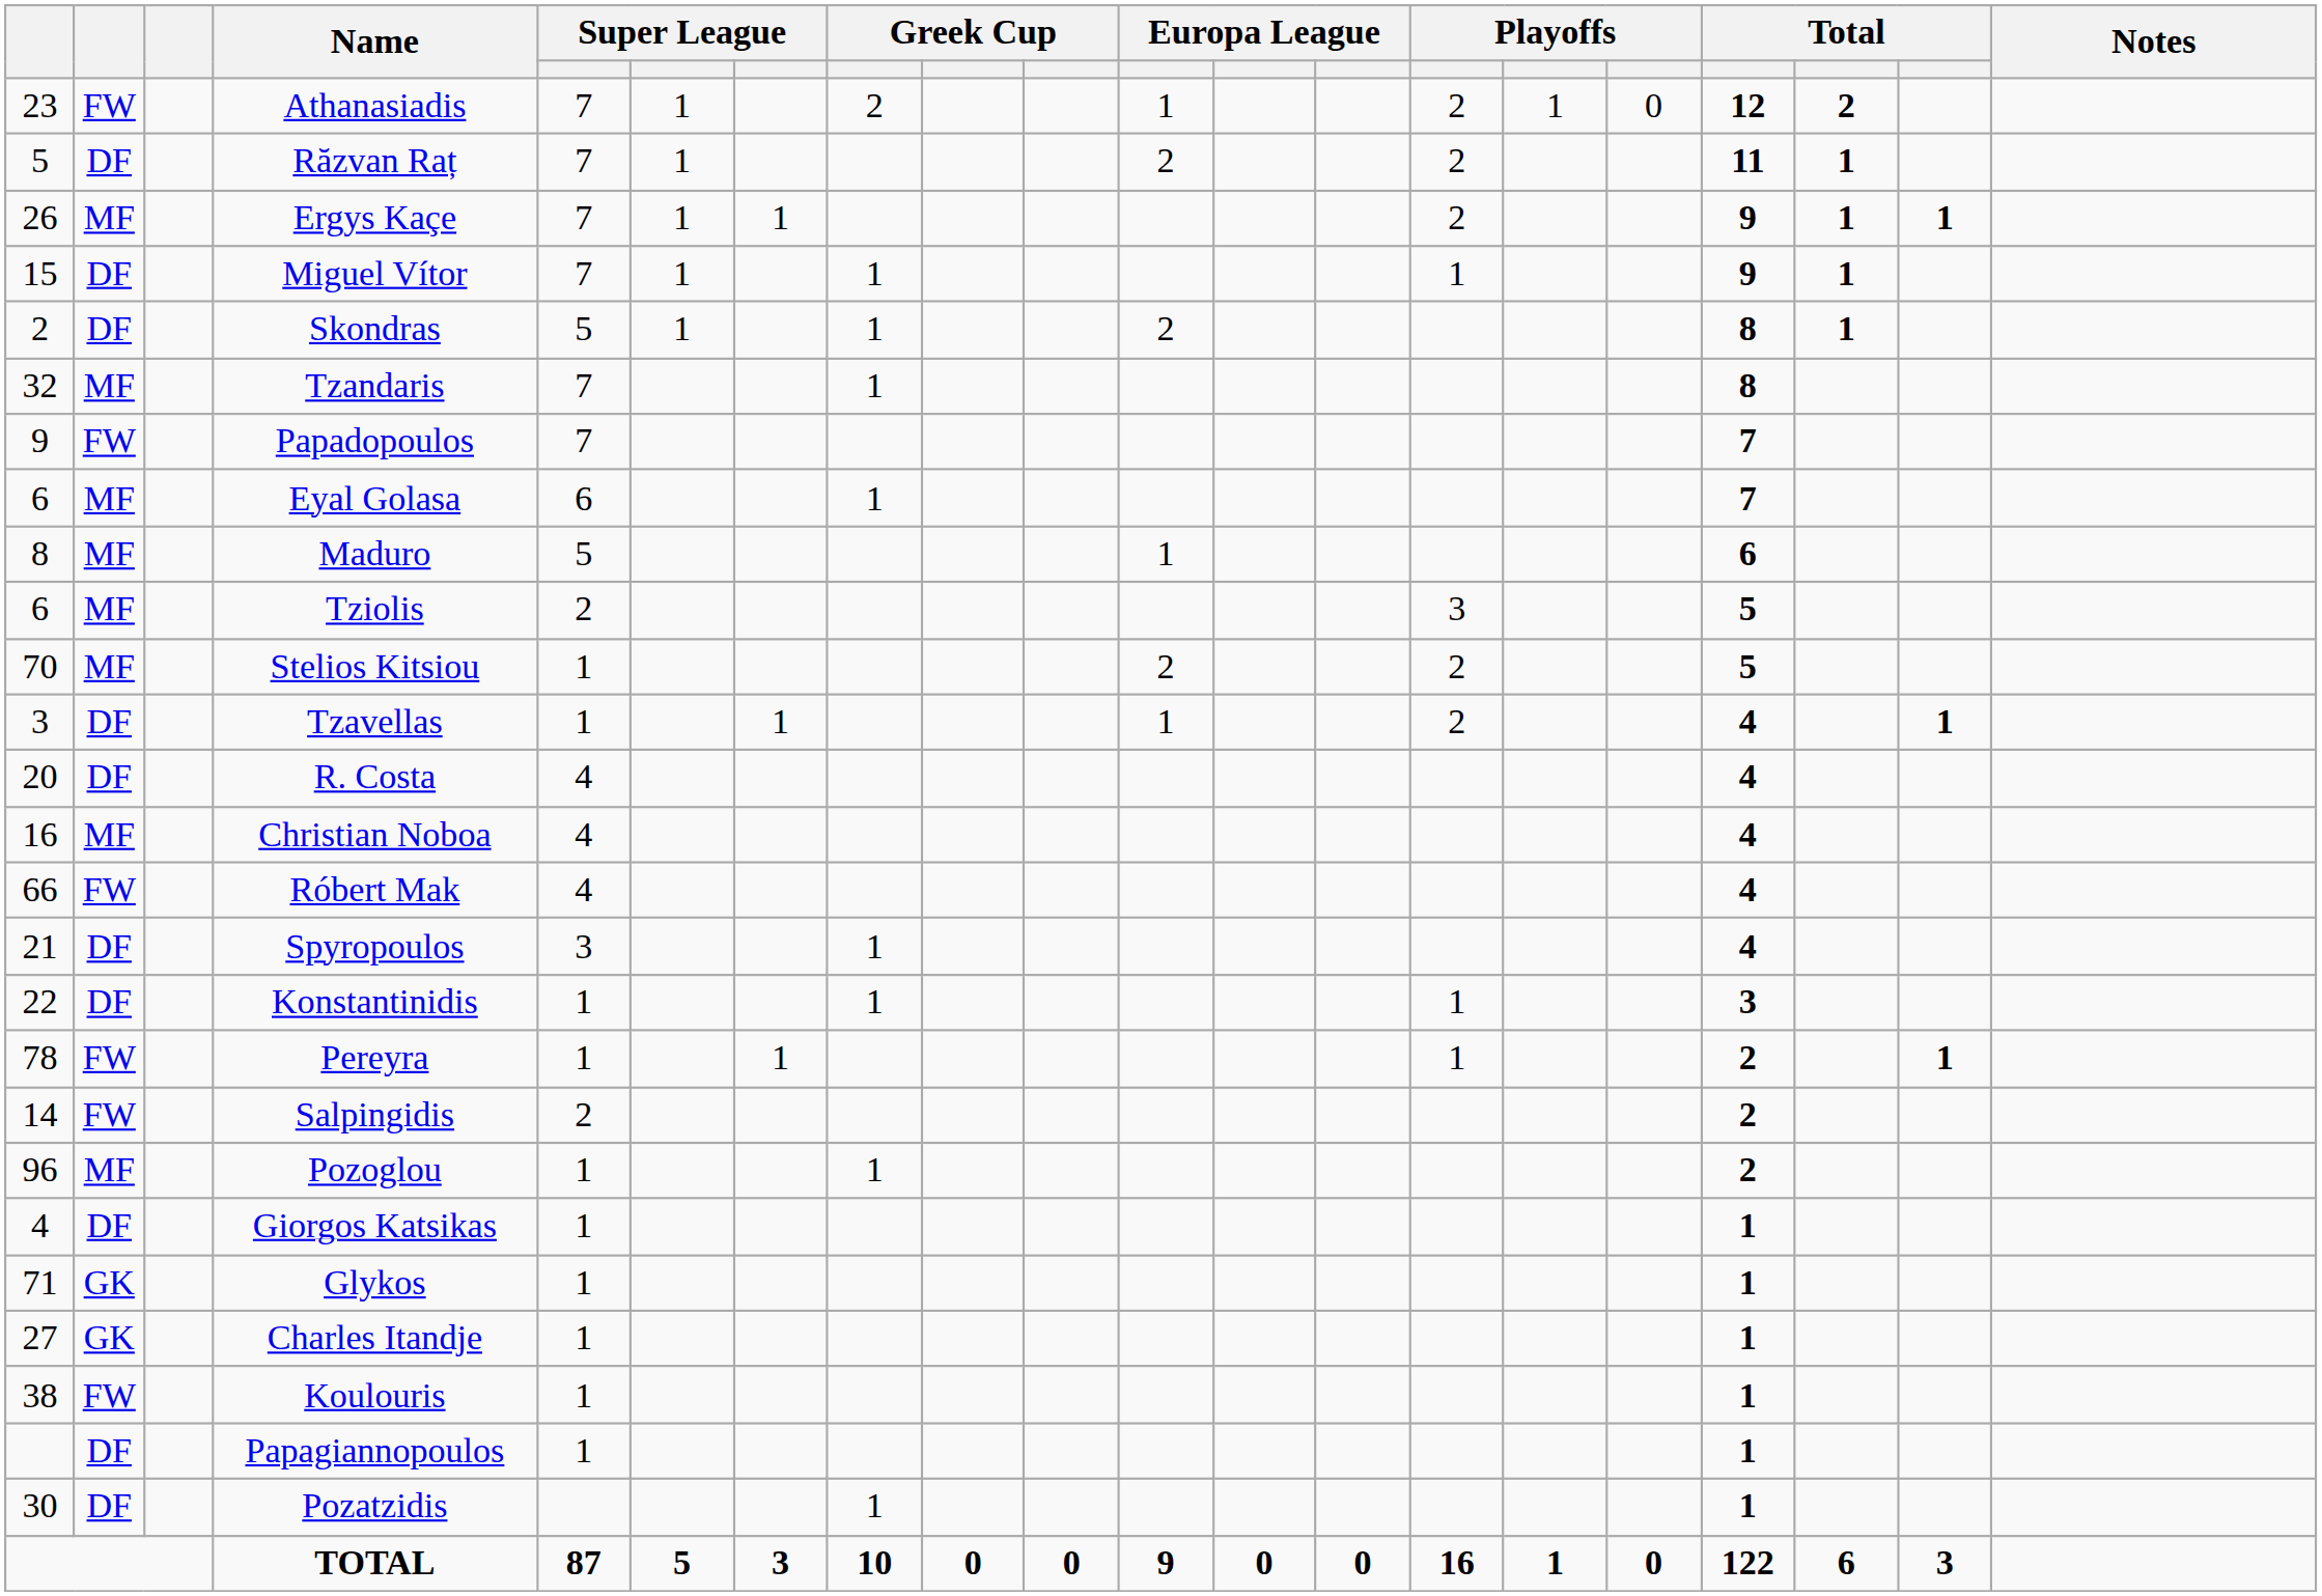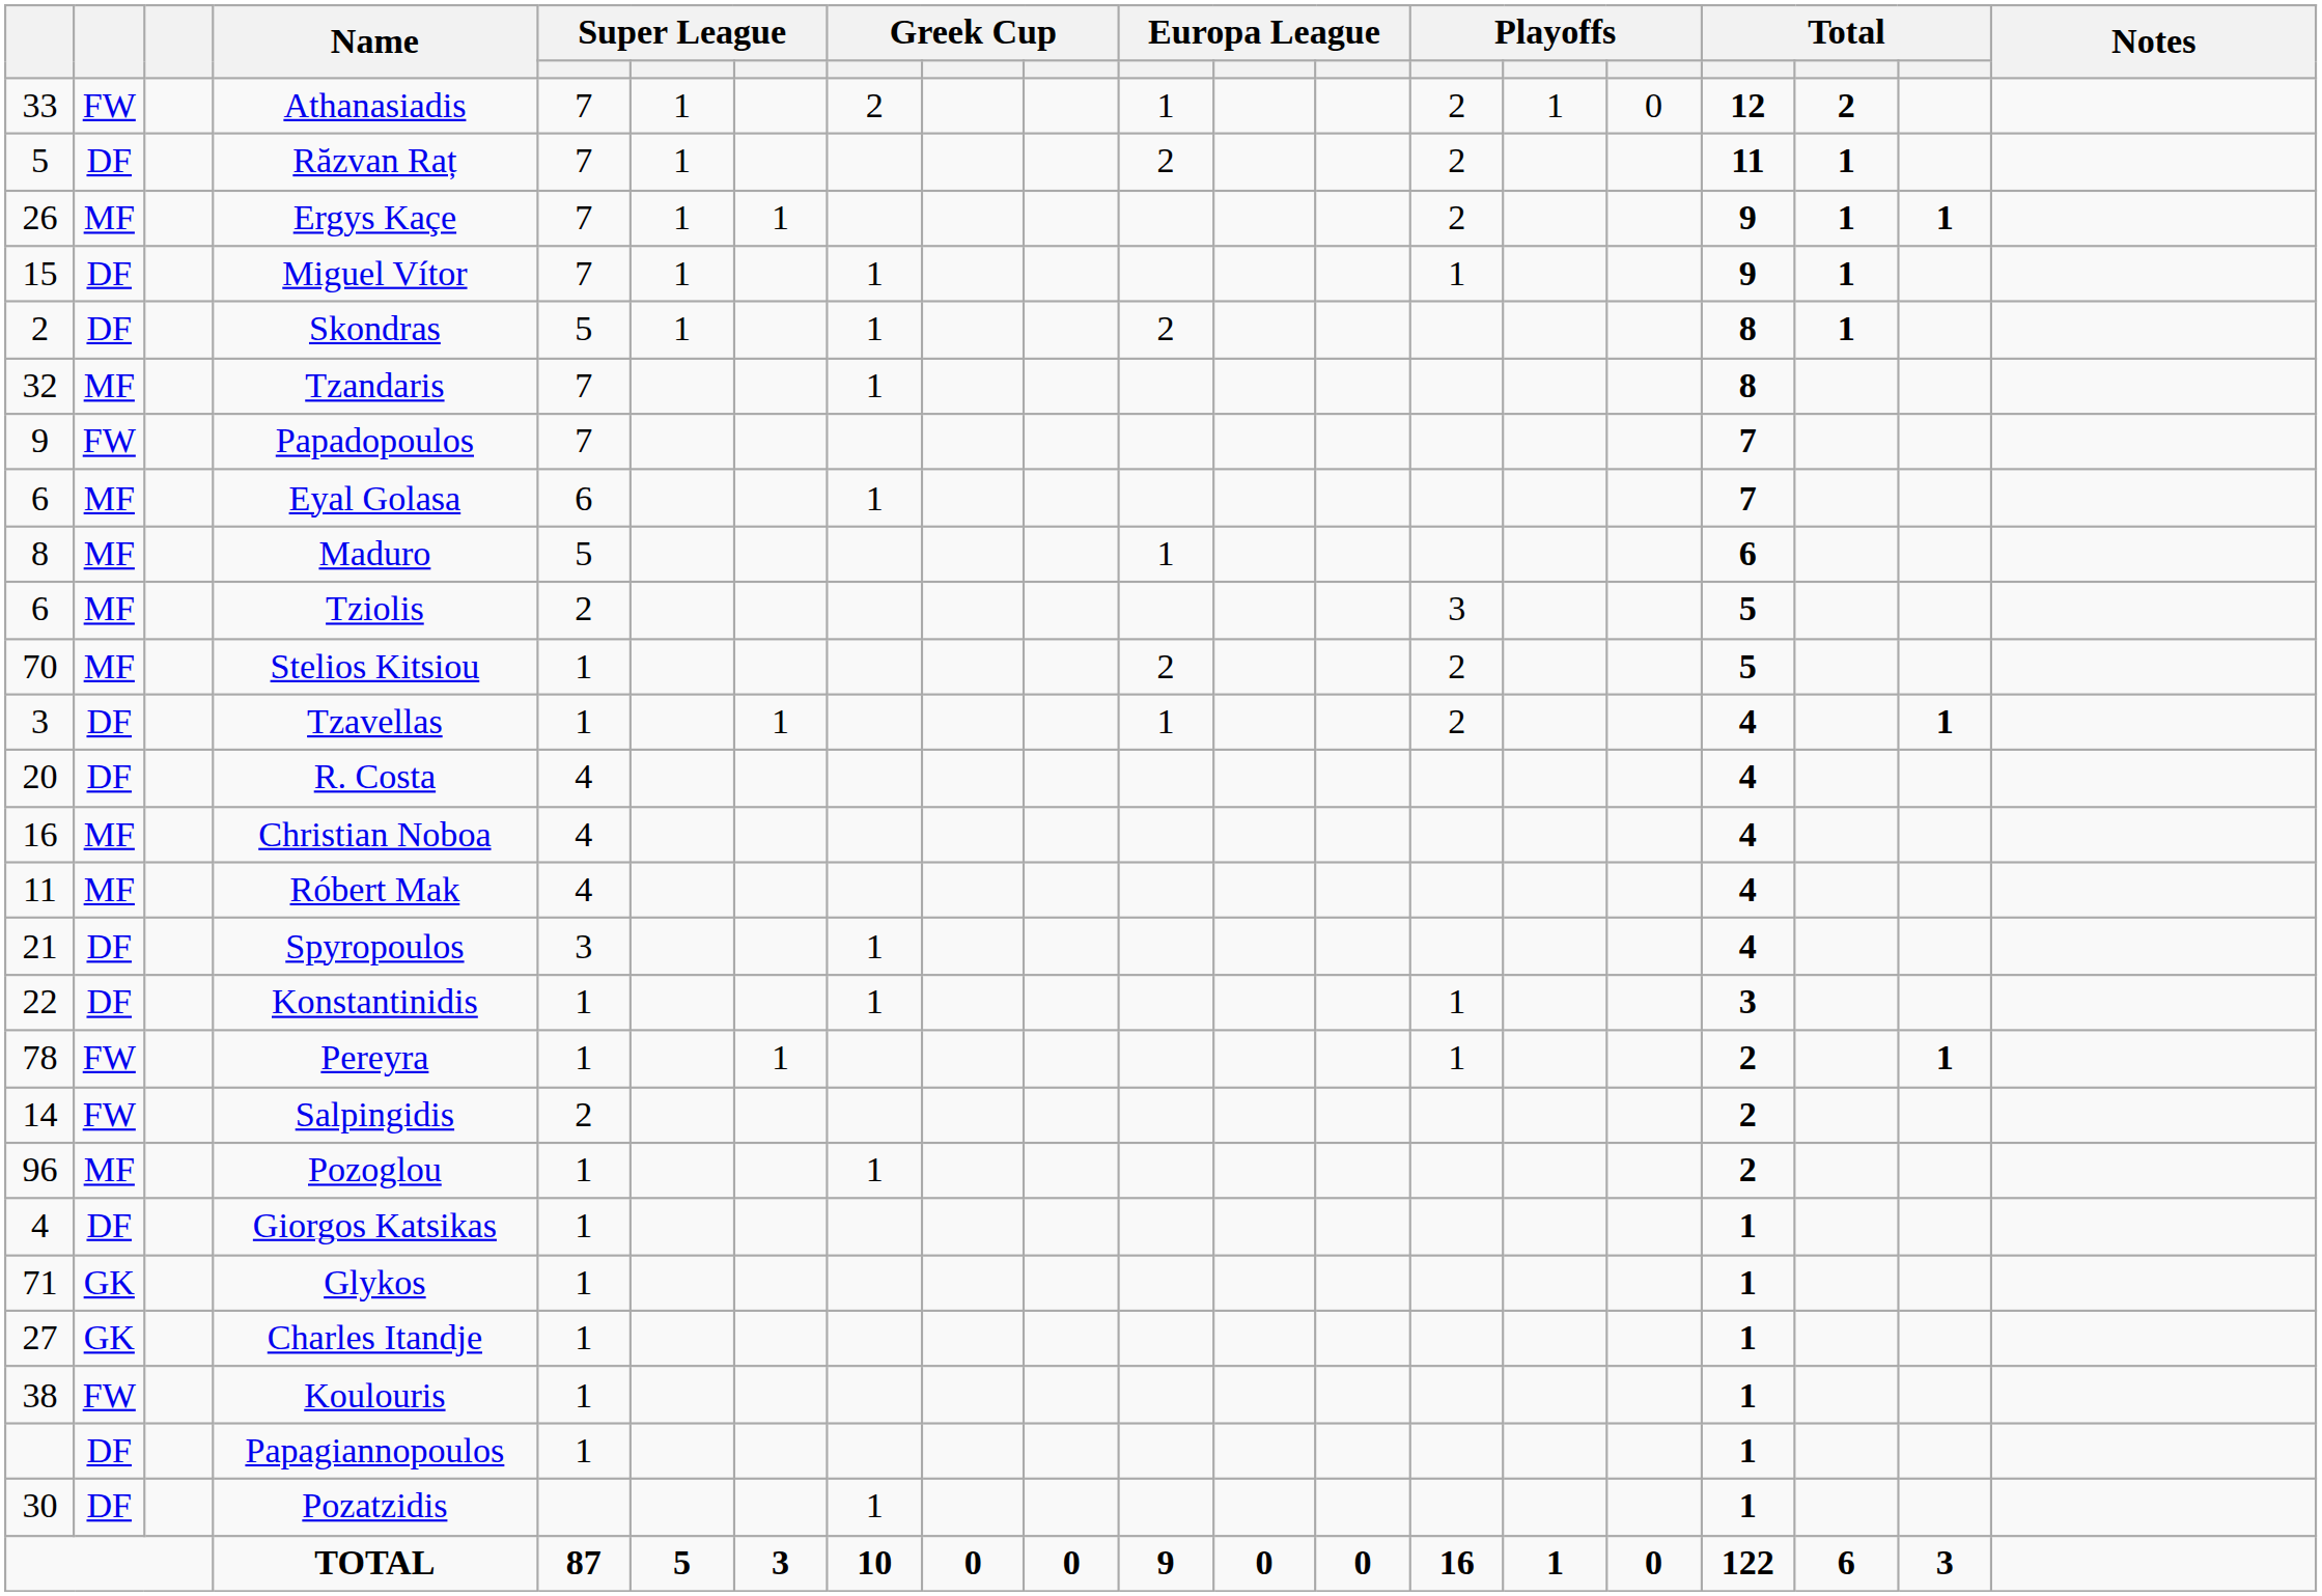 <table class="wikitable" style="font-size: 100%; text-align: center;">
 <tr>
 <th rowspan="2"  style="width:3%; text-align:center;"></th>
 <th rowspan="2"  style="width:3%; text-align:center;"></th>
 <th rowspan="2"  style="width:3%; text-align:center;"></th>
 <th rowspan="2"  style="width:14%; text-align:center;">Name</th>
 <th colspan="3" style="text-align:center;">Super League</th>
 <th colspan="3" style="text-align:center;">Greek Cup</th>
 <th colspan="3" style="text-align:center;">Europa League</th>
 <th colspan="3" style="text-align:center;">Playoffs</th>
 <th colspan="3" style="text-align:center;">Total</th>
 <th rowspan="2"  style="width:14%; text-align:center;">Notes</th>
 </tr>
 <tr>
 <th style="width:25px; "></th>
 <th style="width:28px; "></th>
 <th style="width:25px; "></th>
 <th style="width:25px; "></th>
 <th style="width:28px; "></th>
 <th style="width:25px; "></th>
 <th style="width:25px; "></th>
 <th style="width:28px; "></th>
 <th style="width:25px; "></th>
 <th style="width:25px; "></th>
 <th style="width:28px; "></th>
 <th style="width:25px; "></th>
 <th style="width:25px; "></th>
 <th style="width:28px; "></th>
 <th style="width:25px; "></th>
 </tr>
 <tr>
-<td>23</td>
+<td>33</td>
 <td><a href='#'>FW</a></td>
 <td></td>
 <td><a href='#'>Athanasiadis</a></td>
 <td>7</td>
 <td>1</td>
 <td></td>
 <td>2</td>
 <td></td>
 <td></td>
 <td>1</td>
 <td></td>
 <td></td>
 <td>2</td>
 <td>1</td>
 <td>0</td>
 <td><strong>12</strong></td>
 <td><strong>2</strong></td>
 <td></td>
 <td></td>
 </tr>
 <tr>
 <td>5</td>
 <td><a href='#'>DF</a></td>
 <td></td>
 <td><a href='#'>Răzvan Raț</a></td>
 <td>7</td>
 <td>1</td>
 <td></td>
 <td></td>
 <td></td>
 <td></td>
 <td>2</td>
 <td></td>
 <td></td>
 <td>2</td>
 <td></td>
 <td></td>
 <td><strong>11</strong></td>
 <td><strong>1</strong></td>
 <td></td>
 <td></td>
 </tr>
 <tr>
 <td>26</td>
 <td><a href='#'>MF</a></td>
 <td></td>
 <td><a href='#'>Ergys Kaçe</a></td>
 <td>7</td>
 <td>1</td>
 <td>1</td>
 <td></td>
 <td></td>
 <td></td>
 <td></td>
 <td></td>
 <td></td>
 <td>2</td>
 <td></td>
 <td></td>
 <td><strong>9</strong></td>
 <td><strong>1</strong></td>
 <td><strong>1</strong></td>
 <td></td>
 </tr>
 <tr>
 <td>15</td>
 <td><a href='#'>DF</a></td>
 <td></td>
 <td><a href='#'>Miguel Vítor</a></td>
 <td>7</td>
 <td>1</td>
 <td></td>
 <td>1</td>
 <td></td>
 <td></td>
 <td></td>
 <td></td>
 <td></td>
 <td>1</td>
 <td></td>
 <td></td>
 <td><strong>9</strong></td>
 <td><strong>1</strong></td>
 <td></td>
 <td></td>
 </tr>
 <tr>
 <td>2</td>
 <td><a href='#'>DF</a></td>
 <td></td>
 <td><a href='#'>Skondras</a></td>
 <td>5</td>
 <td>1</td>
 <td></td>
 <td>1</td>
 <td></td>
 <td></td>
 <td>2</td>
 <td></td>
 <td></td>
 <td></td>
 <td></td>
 <td></td>
 <td><strong>8</strong></td>
 <td><strong>1</strong></td>
 <td></td>
 <td></td>
 </tr>
 <tr>
 <td>32</td>
 <td><a href='#'>MF</a></td>
 <td></td>
 <td><a href='#'>Tzandaris</a></td>
 <td>7</td>
 <td></td>
 <td></td>
 <td>1</td>
 <td></td>
 <td></td>
 <td></td>
 <td></td>
 <td></td>
 <td></td>
 <td></td>
 <td></td>
 <td><strong>8</strong></td>
 <td></td>
 <td></td>
 <td></td>
 </tr>
 <tr>
 <td>9</td>
 <td><a href='#'>FW</a></td>
 <td></td>
 <td><a href='#'>Papadopoulos</a></td>
 <td>7</td>
 <td></td>
 <td></td>
 <td></td>
 <td></td>
 <td></td>
 <td></td>
 <td></td>
 <td></td>
 <td></td>
 <td></td>
 <td></td>
 <td><strong>7</strong></td>
 <td></td>
 <td></td>
 <td></td>
 </tr>
 <tr>
 <td>6</td>
 <td><a href='#'>MF</a></td>
 <td></td>
 <td><a href='#'>Eyal Golasa</a></td>
 <td>6</td>
 <td></td>
 <td></td>
 <td>1</td>
 <td></td>
 <td></td>
 <td></td>
 <td></td>
 <td></td>
 <td></td>
 <td></td>
 <td></td>
 <td><strong>7</strong></td>
 <td></td>
 <td></td>
 <td></td>
 </tr>
 <tr>
 <td>8</td>
 <td><a href='#'>MF</a></td>
 <td></td>
 <td><a href='#'>Maduro</a></td>
 <td>5</td>
 <td></td>
 <td></td>
 <td></td>
 <td></td>
 <td></td>
 <td>1</td>
 <td></td>
 <td></td>
 <td></td>
 <td></td>
 <td></td>
 <td><strong>6</strong></td>
 <td></td>
 <td></td>
 <td></td>
 </tr>
 <tr>
 <td>6</td>
 <td><a href='#'>MF</a></td>
 <td></td>
 <td><a href='#'>Tziolis</a></td>
 <td>2</td>
 <td></td>
 <td></td>
 <td></td>
 <td></td>
 <td></td>
 <td></td>
 <td></td>
 <td></td>
 <td>3</td>
 <td></td>
 <td></td>
 <td><strong>5</strong></td>
 <td></td>
 <td></td>
 <td></td>
 </tr>
 <tr>
 <td>70</td>
 <td><a href='#'>MF</a></td>
 <td></td>
 <td><a href='#'>Stelios Kitsiou</a></td>
 <td>1</td>
 <td></td>
 <td></td>
 <td></td>
 <td></td>
 <td></td>
 <td>2</td>
 <td></td>
 <td></td>
 <td>2</td>
 <td></td>
 <td></td>
 <td><strong>5</strong></td>
 <td></td>
 <td></td>
 <td></td>
 </tr>
 <tr>
 <td>3</td>
 <td><a href='#'>DF</a></td>
 <td></td>
 <td><a href='#'>Tzavellas</a></td>
 <td>1</td>
 <td></td>
 <td>1</td>
 <td></td>
 <td></td>
 <td></td>
 <td>1</td>
 <td></td>
 <td></td>
 <td>2</td>
 <td></td>
 <td></td>
 <td><strong>4</strong></td>
 <td></td>
 <td><strong>1</strong></td>
 <td></td>
 </tr>
 <tr>
 <td>20</td>
 <td><a href='#'>DF</a></td>
 <td></td>
 <td><a href='#'>R. Costa</a></td>
 <td>4</td>
 <td></td>
 <td></td>
 <td></td>
 <td></td>
 <td></td>
 <td></td>
 <td></td>
 <td></td>
 <td></td>
 <td></td>
 <td></td>
 <td><strong>4</strong></td>
 <td></td>
 <td></td>
 <td></td>
 </tr>
 <tr>
 <td>16</td>
 <td><a href='#'>MF</a></td>
 <td></td>
 <td><a href='#'>Christian Noboa</a></td>
 <td>4</td>
 <td></td>
 <td></td>
 <td></td>
 <td></td>
 <td></td>
 <td></td>
 <td></td>
 <td></td>
 <td></td>
 <td></td>
 <td></td>
 <td><strong>4</strong></td>
 <td></td>
 <td></td>
 <td></td>
 </tr>
 <tr>
-<td>66</td>
-<td><a href='#'>FW</a></td>
+<td>11</td>
+<td><a href='#'>MF</a></td>
 <td></td>
 <td><a href='#'>Róbert Mak</a></td>
 <td>4</td>
 <td></td>
 <td></td>
 <td></td>
 <td></td>
 <td></td>
 <td></td>
 <td></td>
 <td></td>
 <td></td>
 <td></td>
 <td></td>
 <td><strong>4</strong></td>
 <td></td>
 <td></td>
 <td></td>
 </tr>
 <tr>
 <td>21</td>
 <td><a href='#'>DF</a></td>
 <td></td>
 <td><a href='#'>Spyropoulos</a></td>
 <td>3</td>
 <td></td>
 <td></td>
 <td>1</td>
 <td></td>
 <td></td>
 <td></td>
 <td></td>
 <td></td>
 <td></td>
 <td></td>
 <td></td>
 <td><strong>4</strong></td>
 <td></td>
 <td></td>
 <td></td>
 </tr>
 <tr>
 <td>22</td>
 <td><a href='#'>DF</a></td>
 <td></td>
 <td><a href='#'>Konstantinidis</a></td>
 <td>1</td>
 <td></td>
 <td></td>
 <td>1</td>
 <td></td>
 <td></td>
 <td></td>
 <td></td>
 <td></td>
 <td>1</td>
 <td></td>
 <td></td>
 <td><strong>3</strong></td>
 <td></td>
 <td></td>
 <td></td>
 </tr>
 <tr>
 <td>78</td>
 <td><a href='#'>FW</a></td>
 <td></td>
 <td><a href='#'>Pereyra</a></td>
 <td>1</td>
 <td></td>
 <td>1</td>
 <td></td>
 <td></td>
 <td></td>
 <td></td>
 <td></td>
 <td></td>
 <td>1</td>
 <td></td>
 <td></td>
 <td><strong>2</strong></td>
 <td></td>
 <td><strong>1</strong></td>
 <td></td>
 </tr>
 <tr>
 <td>14</td>
 <td><a href='#'>FW</a></td>
 <td></td>
 <td><a href='#'>Salpingidis</a></td>
 <td>2</td>
 <td></td>
 <td></td>
 <td></td>
 <td></td>
 <td></td>
 <td></td>
 <td></td>
 <td></td>
 <td></td>
 <td></td>
 <td></td>
 <td><strong>2</strong></td>
 <td></td>
 <td></td>
 <td></td>
 </tr>
 <tr>
 <td>96</td>
 <td><a href='#'>MF</a></td>
 <td></td>
 <td><a href='#'>Pozoglou</a></td>
 <td>1</td>
 <td></td>
 <td></td>
 <td>1</td>
 <td></td>
 <td></td>
 <td></td>
 <td></td>
 <td></td>
 <td></td>
 <td></td>
 <td></td>
 <td><strong>2</strong></td>
 <td></td>
 <td></td>
 <td></td>
 </tr>
 <tr>
 <td>4</td>
 <td><a href='#'>DF</a></td>
 <td></td>
 <td><a href='#'>Giorgos Katsikas</a></td>
 <td>1</td>
 <td></td>
 <td></td>
 <td></td>
 <td></td>
 <td></td>
 <td></td>
 <td></td>
 <td></td>
 <td></td>
 <td></td>
 <td></td>
 <td><strong>1</strong></td>
 <td></td>
 <td></td>
 <td></td>
 </tr>
 <tr>
 <td>71</td>
 <td><a href='#'>GK</a></td>
 <td></td>
 <td><a href='#'>Glykos</a></td>
 <td>1</td>
 <td></td>
 <td></td>
 <td></td>
 <td></td>
 <td></td>
 <td></td>
 <td></td>
 <td></td>
 <td></td>
 <td></td>
 <td></td>
 <td><strong>1</strong></td>
 <td></td>
 <td></td>
 <td></td>
 </tr>
 <tr>
 <td>27</td>
 <td><a href='#'>GK</a></td>
 <td></td>
 <td><a href='#'>Charles Itandje</a></td>
 <td>1</td>
 <td></td>
 <td></td>
 <td></td>
 <td></td>
 <td></td>
 <td></td>
 <td></td>
 <td></td>
 <td></td>
 <td></td>
 <td></td>
 <td><strong>1</strong></td>
 <td></td>
 <td></td>
 <td></td>
 </tr>
 <tr>
 <td>38</td>
 <td><a href='#'>FW</a></td>
 <td></td>
 <td><a href='#'>Koulouris</a></td>
 <td>1</td>
 <td></td>
 <td></td>
 <td></td>
 <td></td>
 <td></td>
 <td></td>
 <td></td>
 <td></td>
 <td></td>
 <td></td>
 <td></td>
 <td><strong>1</strong></td>
 <td></td>
 <td></td>
 <td></td>
 </tr>
 <tr>
 <td></td>
 <td><a href='#'>DF</a></td>
 <td></td>
 <td><a href='#'>Papagiannopoulos</a></td>
 <td>1</td>
 <td></td>
 <td></td>
 <td></td>
 <td></td>
 <td></td>
 <td></td>
 <td></td>
 <td></td>
 <td></td>
 <td></td>
 <td></td>
 <td><strong>1</strong></td>
 <td></td>
 <td></td>
 <td></td>
 </tr>
 <tr>
 <td>30</td>
 <td><a href='#'>DF</a></td>
 <td></td>
 <td><a href='#'>Pozatzidis</a></td>
 <td></td>
 <td></td>
 <td></td>
 <td>1</td>
 <td></td>
 <td></td>
 <td></td>
 <td></td>
 <td></td>
 <td></td>
 <td></td>
 <td></td>
 <td><strong>1</strong></td>
 <td></td>
 <td></td>
 <td></td>
 </tr>
 <tr>
 <td colspan="3"></td>
 <td><strong>TOTAL</strong></td>
 <td><strong>87</strong></td>
 <td><strong>5</strong></td>
 <td><strong>3</strong></td>
 <td><strong>10</strong></td>
 <td><strong>0</strong></td>
 <td><strong>0</strong></td>
 <td><strong>9</strong></td>
 <td><strong>0</strong></td>
 <td><strong>0</strong></td>
 <td><strong>16</strong></td>
 <td><strong>1</strong></td>
 <td><strong>0</strong></td>
 <td><strong>122</strong></td>
 <td><strong>6</strong></td>
 <td><strong>3</strong></td>
 </tr>
 </table>
